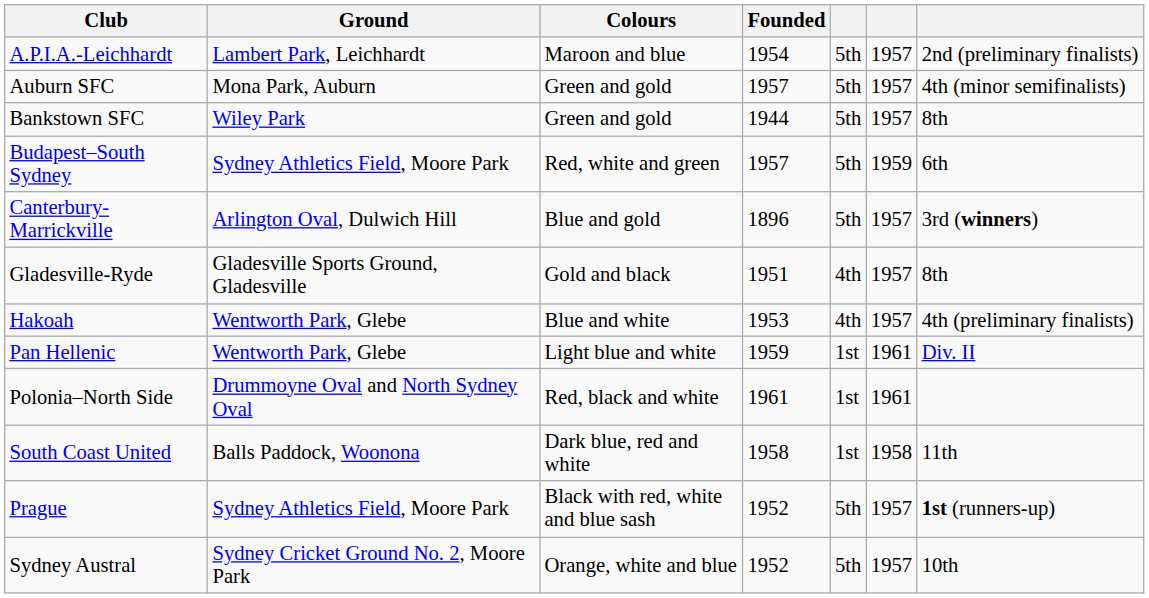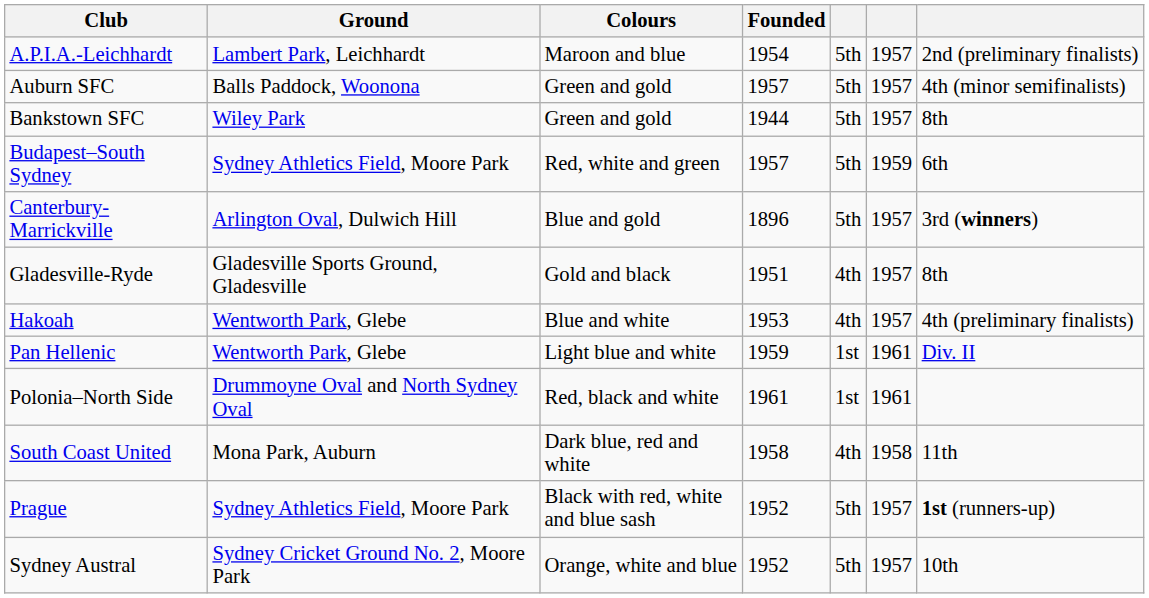 <table class="wikitable sortable">
 <tr>
 <th width="150px">Club</th>
 <th width="250px">Ground</th>
 <th width="150px">Colours</th>
 <th>Founded</th>
 <th></th>
 <th></th>
 <th></th>
 </tr>
 <tr>
 <td><a href='#'>A.P.I.A.-Leichhardt</a></td>
 <td><a href='#'>Lambert Park</a>, Leichhardt</td>
 <td>Maroon and blue</td>
 <td>1954</td>
 <td>5th</td>
 <td>1957</td>
 <td>2nd (preliminary finalists)</td>
 </tr>
 <tr>
 <td>Auburn SFC</td>
-<td>Mona Park, Auburn</td>
+<td>Balls Paddock, <a href='#'>Woonona</a></td>
 <td>Green and gold</td>
 <td>1957</td>
 <td>5th</td>
 <td>1957</td>
 <td>4th (minor semifinalists)</td>
 </tr>
 <tr>
 <td>Bankstown SFC</td>
 <td><a href='#'>Wiley Park</a></td>
 <td>Green and gold</td>
 <td>1944</td>
 <td>5th</td>
 <td>1957</td>
 <td>8th</td>
 </tr>
 <tr>
 <td><a href='#'>Budapest–South Sydney</a></td>
 <td><a href='#'>Sydney Athletics Field</a>, Moore Park</td>
 <td>Red, white and green</td>
 <td>1957</td>
 <td>5th</td>
 <td>1959</td>
 <td>6th</td>
 </tr>
 <tr>
 <td><a href='#'>Canterbury-Marrickville</a></td>
 <td><a href='#'>Arlington Oval</a>, Dulwich Hill</td>
 <td>Blue and gold</td>
 <td>1896</td>
 <td>5th</td>
 <td>1957</td>
 <td>3rd (<strong>winners</strong>)</td>
 </tr>
 <tr>
 <td>Gladesville-Ryde</td>
 <td>Gladesville Sports Ground, Gladesville</td>
 <td>Gold and black</td>
 <td>1951</td>
 <td>4th</td>
 <td>1957</td>
 <td>8th</td>
 </tr>
 <tr>
 <td><a href='#'>Hakoah</a></td>
 <td><a href='#'>Wentworth Park</a>, Glebe</td>
 <td>Blue and white</td>
 <td>1953</td>
 <td>4th</td>
 <td>1957</td>
 <td>4th (preliminary finalists)</td>
 </tr>
 <tr>
 <td><a href='#'>Pan Hellenic</a></td>
 <td><a href='#'>Wentworth Park</a>, Glebe</td>
 <td>Light blue and white</td>
 <td>1959</td>
 <td>1st</td>
 <td>1961</td>
 <td><a href='#'>Div. II</a></td>
 </tr>
 <tr>
 <td>Polonia–North Side</td>
 <td><a href='#'>Drummoyne Oval</a> and <a href='#'>North Sydney Oval</a></td>
 <td>Red, black and white</td>
 <td>1961</td>
 <td>1st</td>
 <td>1961</td>
 <td></td>
 </tr>
 <tr>
 <td><a href='#'>South Coast United</a></td>
-<td>Balls Paddock, <a href='#'>Woonona</a></td>
+<td>Mona Park, Auburn</td>
 <td>Dark blue, red and white</td>
 <td>1958</td>
-<td>1st</td>
+<td>4th</td>
 <td>1958</td>
 <td>11th</td>
 </tr>
 <tr>
 <td><a href='#'>Prague</a></td>
 <td><a href='#'>Sydney Athletics Field</a>, Moore Park</td>
 <td>Black with red, white and blue sash</td>
 <td>1952</td>
 <td>5th</td>
 <td>1957</td>
 <td><strong>1st</strong> (runners-up)</td>
 </tr>
 <tr>
 <td>Sydney Austral</td>
 <td><a href='#'>Sydney Cricket Ground No. 2</a>, Moore Park</td>
 <td>Orange, white and blue</td>
 <td>1952</td>
 <td>5th</td>
 <td>1957</td>
 <td>10th</td>
 </tr>
 </table>
